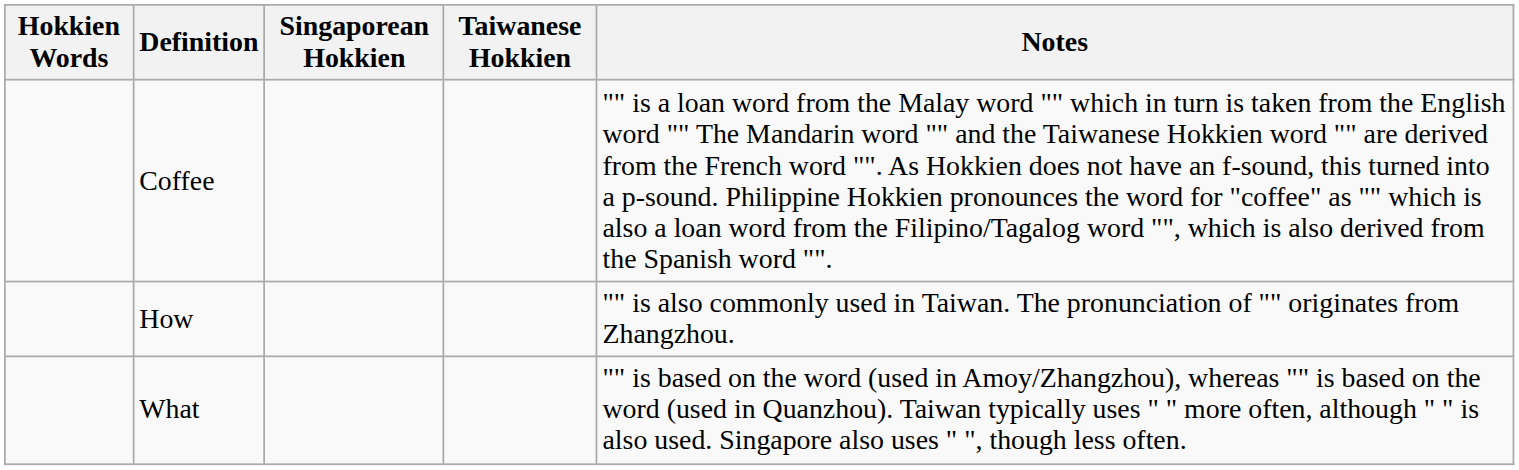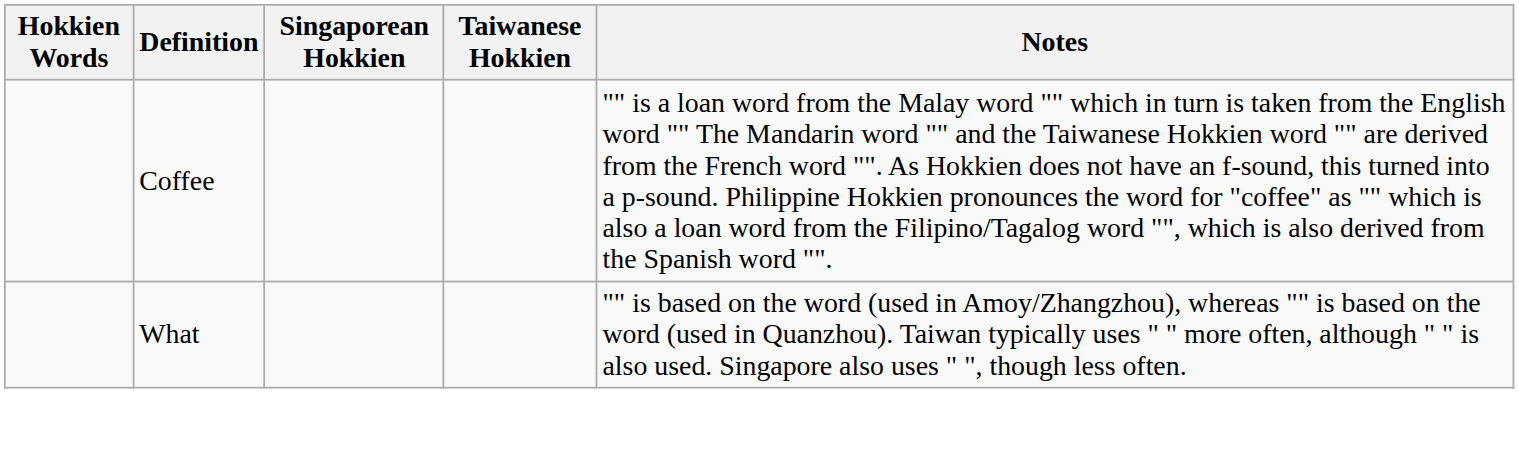 <table class=wikitable>
 <tr>
 <th>Hokkien Words</th>
 <th>Definition</th>
 <th>Singaporean Hokkien</th>
 <th>Taiwanese Hokkien</th>
 <th>Notes</th>
 </tr>
 <tr>
 <td></td>
 <td>Coffee</td>
 <td></td>
 <td></td>
 <td>"" is a loan word from the Malay word "" which in turn is taken from the English word "<em></em>" The Mandarin word "" and the Taiwanese Hokkien word "" are derived from the French word "". As Hokkien does not have an f-sound, this turned into a p-sound. Philippine Hokkien pronounces the word for "coffee" as "" which is also a loan word from the Filipino/Tagalog word "", which is also derived from the Spanish word "".</td>
 </tr>
 <tr>
 <td></td>
-<td>How</td>
-<td></td>
-<td></td>
-<td>"" is also commonly used in Taiwan. The pronunciation of "" originates from Zhangzhou.</td>
-</tr>
-<tr>
-<td></td>
 <td>What</td>
 <td></td>
 <td></td>
 <td>"" is based on the word  (used in Amoy/Zhangzhou), whereas "" is based on the word  (used in Quanzhou). Taiwan typically uses " " more often, although " " is also used. Singapore also uses " ", though less often.</td>
 </tr>
 </table>
